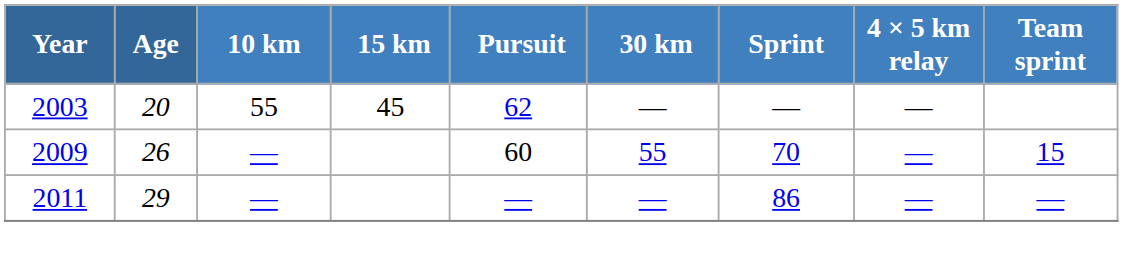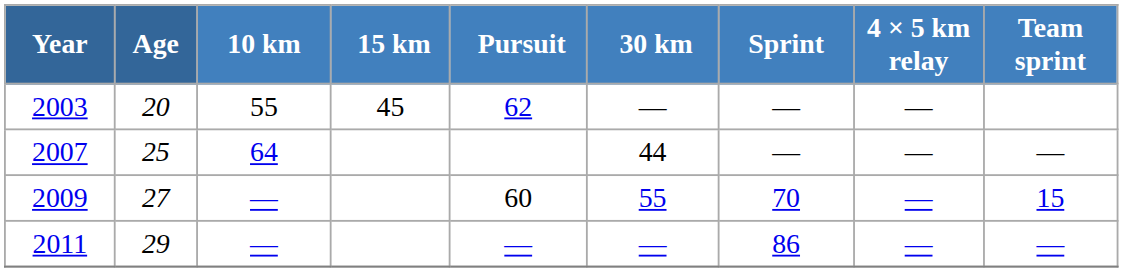 <table class="wikitable" style="font-size:95%; text-align:center; border:grey solid 1px; border-collapse:collapse; background:#ffffff;">
 <tr>
 <th style="background-color:#369; color:white; width:60px;"> Year </th>
 <th style="background-color:#369; color:white; width:40px;"> Age </th>
 <th style="background-color:#4180be; color:white; width:75px;"> 10 km </th>
 <th style="background-color:#4180be; color:white; width:75px;"> 15 km</th>
 <th style="background-color:#4180be; color:white; width:75px;"> Pursuit</th>
 <th style="background-color:#4180be; color:white; width:75px;"> 30 km</th>
 <th style="background-color:#4180be; color:white; width:75px;"> Sprint </th>
 <th style="background-color:#4180be; color:white; width:75px;"> 4 × 5 km <br> relay </th>
 <th style="background-color:#4180be; color:white; width:75px;"> Team <br> sprint </th>
 </tr>
 <tr>
 <td><a href='#'>2003</a></td>
 <td><em>20</em></td>
 <td>55</td>
 <td>45</td>
 <td><a href='#'>62</a></td>
 <td>—</td>
 <td>—</td>
 <td>—</td>
 <td></td>
 </tr>
 <tr>
+<td><a href='#'>2007</a></td>
+<td><em>25</em></td>
+<td><a href='#'>64</a></td>
+<td></td>
+<td></td>
+<td>44</td>
+<td>—</td>
+<td>—</td>
+<td>—</td>
+</tr>
+<tr>
 <td><a href='#'>2009</a></td>
-<td><em>26</em></td>
+<td><em>27</em></td>
 <td><a href='#'>—</a></td>
 <td></td>
 <td>60</td>
 <td><a href='#'>55</a></td>
 <td><a href='#'>70</a></td>
 <td><a href='#'>—</a></td>
 <td><a href='#'>15</a></td>
 </tr>
 <tr>
 <td><a href='#'>2011</a></td>
 <td><em>29</em></td>
 <td><a href='#'>—</a></td>
 <td></td>
 <td><a href='#'>—</a></td>
 <td><a href='#'>—</a></td>
 <td><a href='#'>86</a></td>
 <td><a href='#'>—</a></td>
 <td><a href='#'>—</a></td>
 </tr>
 <tr>
 </tr>
 </table>
